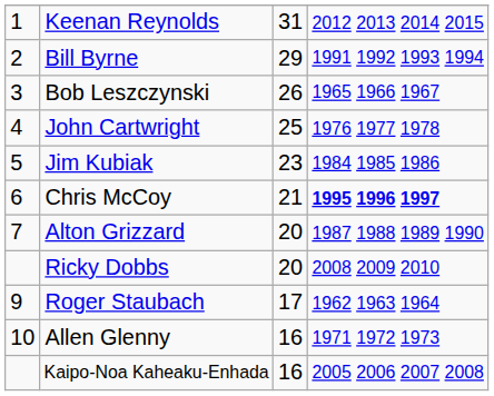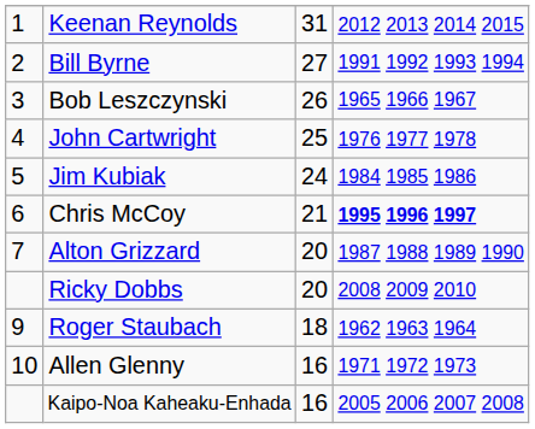 <table class="wikitable">
 <tr>
 </tr>
 <tr>
 <td>1</td>
 <td><a href='#'>Keenan Reynolds</a></td>
 <td>31</td>
 <td style="font-size:80%;"><a href='#'>2012</a> <a href='#'>2013</a> <a href='#'>2014</a> <a href='#'>2015</a></td>
 </tr>
 <tr>
 <td>2</td>
 <td><a href='#'>Bill Byrne</a></td>
-<td>29</td>
+<td>27</td>
 <td style="font-size:80%;"><a href='#'>1991</a> <a href='#'>1992</a> <a href='#'>1993</a> <a href='#'>1994</a></td>
 </tr>
 <tr>
 <td>3</td>
 <td>Bob Leszczynski</td>
 <td>26</td>
 <td style="font-size:80%;"><a href='#'>1965</a> <a href='#'>1966</a> <a href='#'>1967</a></td>
 </tr>
 <tr>
 <td>4</td>
 <td><a href='#'>John Cartwright</a></td>
 <td>25</td>
 <td style="font-size:80%;"><a href='#'>1976</a> <a href='#'>1977</a> <a href='#'>1978</a></td>
 </tr>
 <tr>
 <td>5</td>
 <td><a href='#'>Jim Kubiak</a></td>
-<td>23</td>
+<td>24</td>
 <td style="font-size:80%;"><a href='#'>1984</a> <a href='#'>1985</a> <a href='#'>1986</a></td>
 </tr>
 <tr>
 <td>6</td>
 <td>Chris McCoy</td>
 <td>21</td>
 <td style="font-size:80%;"><strong><a href='#'>1995</a> <a href='#'>1996</a> <a href='#'>1997</a></strong></td>
 </tr>
 <tr>
 <td>7</td>
 <td><a href='#'>Alton Grizzard</a></td>
 <td>20</td>
 <td style="font-size:80%;"><a href='#'>1987</a> <a href='#'>1988</a> <a href='#'>1989</a> <a href='#'>1990</a></td>
 </tr>
 <tr>
 <td></td>
 <td><a href='#'>Ricky Dobbs</a></td>
 <td>20</td>
 <td style="font-size:80%;"><a href='#'>2008</a> <a href='#'>2009</a> <a href='#'>2010</a></td>
 </tr>
 <tr>
 <td>9</td>
 <td><a href='#'>Roger Staubach</a></td>
-<td>17</td>
+<td>18</td>
 <td style="font-size:80%;"><a href='#'>1962</a> <a href='#'>1963</a> <a href='#'>1964</a></td>
 </tr>
 <tr>
 <td>10</td>
 <td>Allen Glenny</td>
 <td>16</td>
 <td style="font-size:80%;"><a href='#'>1971</a> <a href='#'>1972</a> <a href='#'>1973</a></td>
 </tr>
 <tr>
 <td></td>
 <td style="font-size:80%;">Kaipo-Noa Kaheaku-Enhada</td>
 <td>16</td>
 <td style="font-size:80%;"><a href='#'>2005</a> <a href='#'>2006</a> <a href='#'>2007</a> <a href='#'>2008</a></td>
 </tr>
 </table>
